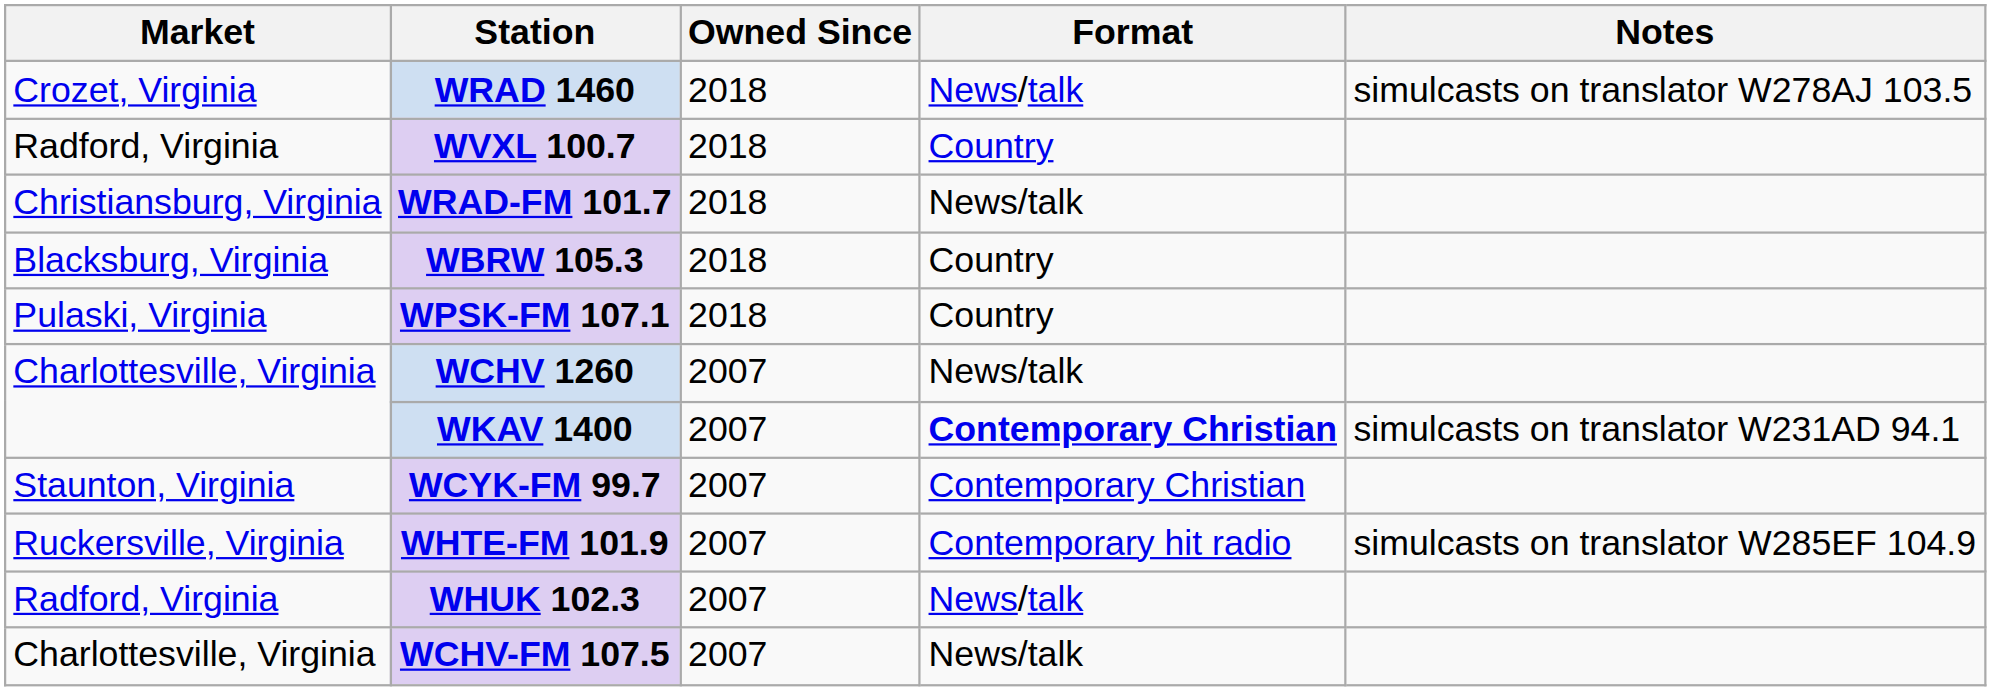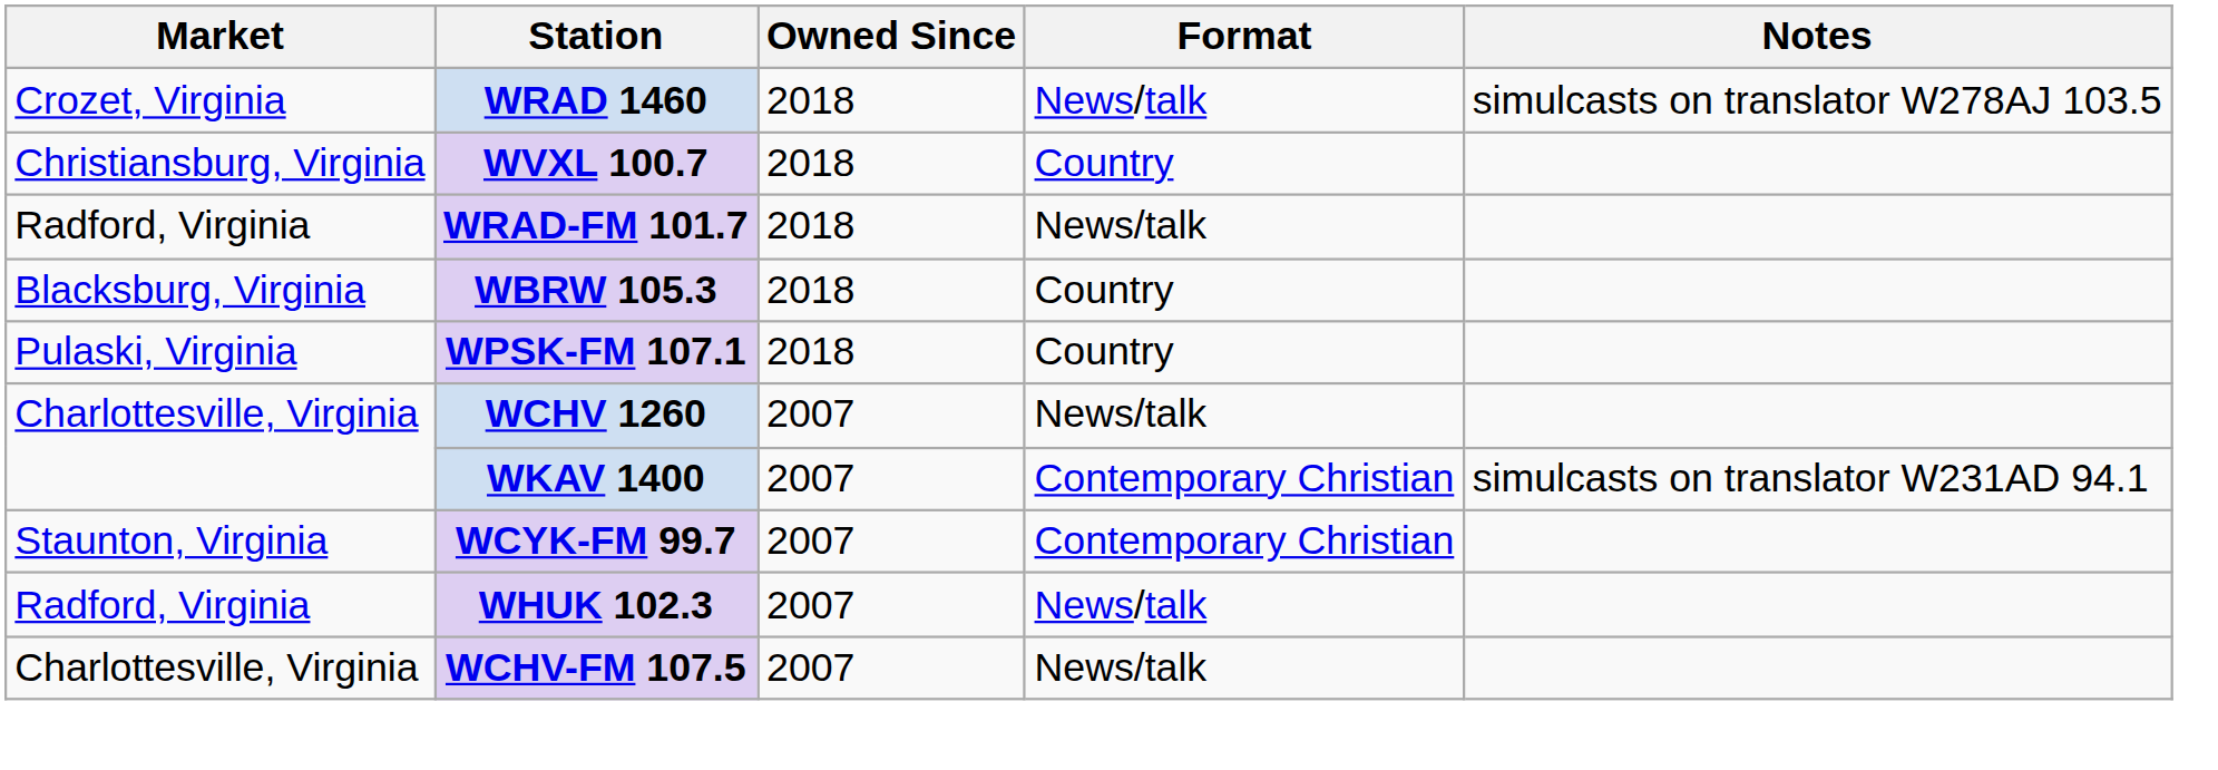 <table class="wikitable">
 <tr>
 <th>Market</th>
 <th>Station</th>
 <th>Owned Since</th>
 <th>Format</th>
 <th>Notes</th>
 </tr>
 <tr style="vertical-align: top; text-align: left;">
 <td><a href='#'>Crozet, Virginia</a></td>
 <th style="background: #cedff2;"><a href='#'>WRAD</a> 1460</th>
 <td>2018</td>
 <td><a href='#'>News</a>/<a href='#'>talk</a></td>
 <td>simulcasts on translator W278AJ 103.5</td>
 </tr>
 <tr style="vertical-align: top; text-align: left;">
-<td>Radford, Virginia</td>
+<td><a href='#'>Christiansburg, Virginia</a></td>
 <th style="background: #ddcef2;"><a href='#'>WVXL</a> 100.7</th>
 <td>2018</td>
 <td><a href='#'>Country</a></td>
 <td></td>
 </tr>
 <tr style="vertical-align: top; text-align: left;">
-<td><a href='#'>Christiansburg, Virginia</a></td>
+<td>Radford, Virginia</td>
 <th style="background: #ddcef2;"><a href='#'>WRAD-FM</a> 101.7</th>
 <td>2018</td>
 <td>News/talk</td>
 <td></td>
 </tr>
 <tr style="vertical-align: top; text-align: left;">
 <td><a href='#'>Blacksburg, Virginia</a></td>
 <th style="background: #ddcef2;"><a href='#'>WBRW</a> 105.3</th>
 <td>2018</td>
 <td>Country</td>
 <td></td>
 </tr>
 <tr style="vertical-align: top; text-align: left;">
 <td><a href='#'>Pulaski, Virginia</a></td>
 <th style="background: #ddcef2;"><a href='#'>WPSK-FM</a> 107.1</th>
 <td>2018</td>
 <td>Country</td>
 <td></td>
 </tr>
 <tr style="vertical-align: top; text-align: left;">
 <td rowspan="2"><a href='#'>Charlottesville, Virginia</a></td>
 <th style="background: #cedff2;"><a href='#'>WCHV</a> 1260</th>
 <td>2007</td>
 <td>News/talk</td>
 <td></td>
 </tr>
 <tr style="vertical-align: top; text-align: left;">
 <th style="background: #cedff2;"><a href='#'>WKAV</a> 1400</th>
 <td>2007</td>
-<td><strong><a href='#'>Contemporary Christian</a></strong></td>
+<td><a href='#'>Contemporary Christian</a></td>
 <td>simulcasts on translator W231AD 94.1</td>
 </tr>
 <tr style="vertical-align: top; text-align: left;">
 <td><a href='#'>Staunton, Virginia</a></td>
 <th style="background: #ddcef2;"><a href='#'>WCYK-FM</a> 99.7</th>
 <td>2007</td>
 <td><a href='#'>Contemporary Christian</a></td>
 <td></td>
-</tr>
-<tr style="vertical-align: top; text-align: left;">
-<td><a href='#'>Ruckersville, Virginia</a></td>
-<th style="background: #ddcef2;"><a href='#'>WHTE-FM</a> 101.9</th>
-<td>2007</td>
-<td><a href='#'>Contemporary hit radio</a></td>
-<td>simulcasts on translator W285EF 104.9</td>
 </tr>
 <tr style="vertical-align: top; text-align: left;">
 <td><a href='#'>Radford, Virginia</a></td>
 <th style="background: #ddcef2;"><a href='#'>WHUK</a> 102.3</th>
 <td>2007</td>
 <td><a href='#'>News</a>/<a href='#'>talk</a></td>
 <td></td>
 </tr>
 <tr style="vertical-align: top; text-align: left;">
 <td>Charlottesville, Virginia</td>
 <th style="background: #ddcef2;"><a href='#'>WCHV-FM</a> 107.5</th>
 <td>2007</td>
 <td>News/talk</td>
 <td></td>
 </tr>
 </table>
